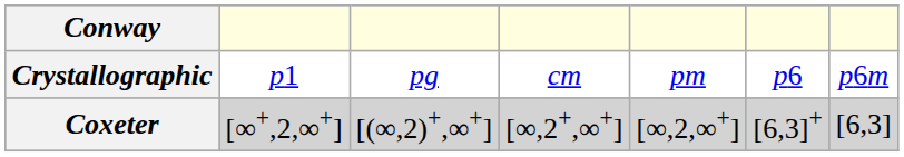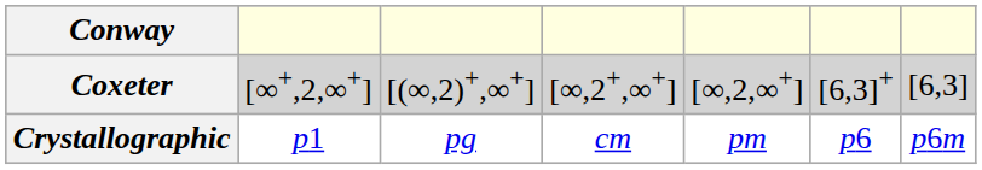 <table class=wikitable>
 <tr align="center" style="background:lightyellow">
 <th><em>Conway</em></th>
 <td></td>
 <td></td>
 <td></td>
 <td></td>
 <td></td>
 <td></td>
 </tr>
+<tr align="center" style="background:lightgray">
+<th><em>Coxeter</em></th>
+<td>[∞<sup>+</sup>,2,∞<sup>+</sup>]</td>
+<td>[(∞,2)<sup>+</sup>,∞<sup>+</sup>]</td>
+<td>[∞,2<sup>+</sup>,∞<sup>+</sup>]</td>
+<td>[∞,2,∞<sup>+</sup>]</td>
+<td>[6,3]<sup>+</sup></td>
+<td>[6,3]</td>
+</tr>
 <tr align="center" style="background:white">
 <th><em>Crystallographic</em></th>
 <td><a href='#'><em>p</em>1</a></td>
 <td><a href='#'><em>pg</em></a></td>
 <td><a href='#'><em>cm</em></a></td>
 <td><a href='#'><em>pm</em></a></td>
 <td><a href='#'><em>p</em>6</a></td>
 <td><a href='#'><em>p</em>6<em>m</em></a></td>
 </tr>
-<tr align="center" style="background:lightgray">
-<th><em>Coxeter</em></th>
-<td>[∞<sup>+</sup>,2,∞<sup>+</sup>]</td>
-<td>[(∞,2)<sup>+</sup>,∞<sup>+</sup>]</td>
-<td>[∞,2<sup>+</sup>,∞<sup>+</sup>]</td>
-<td>[∞,2,∞<sup>+</sup>]</td>
-<td>[6,3]<sup>+</sup></td>
-<td>[6,3]</td>
-</tr>
 </table>
